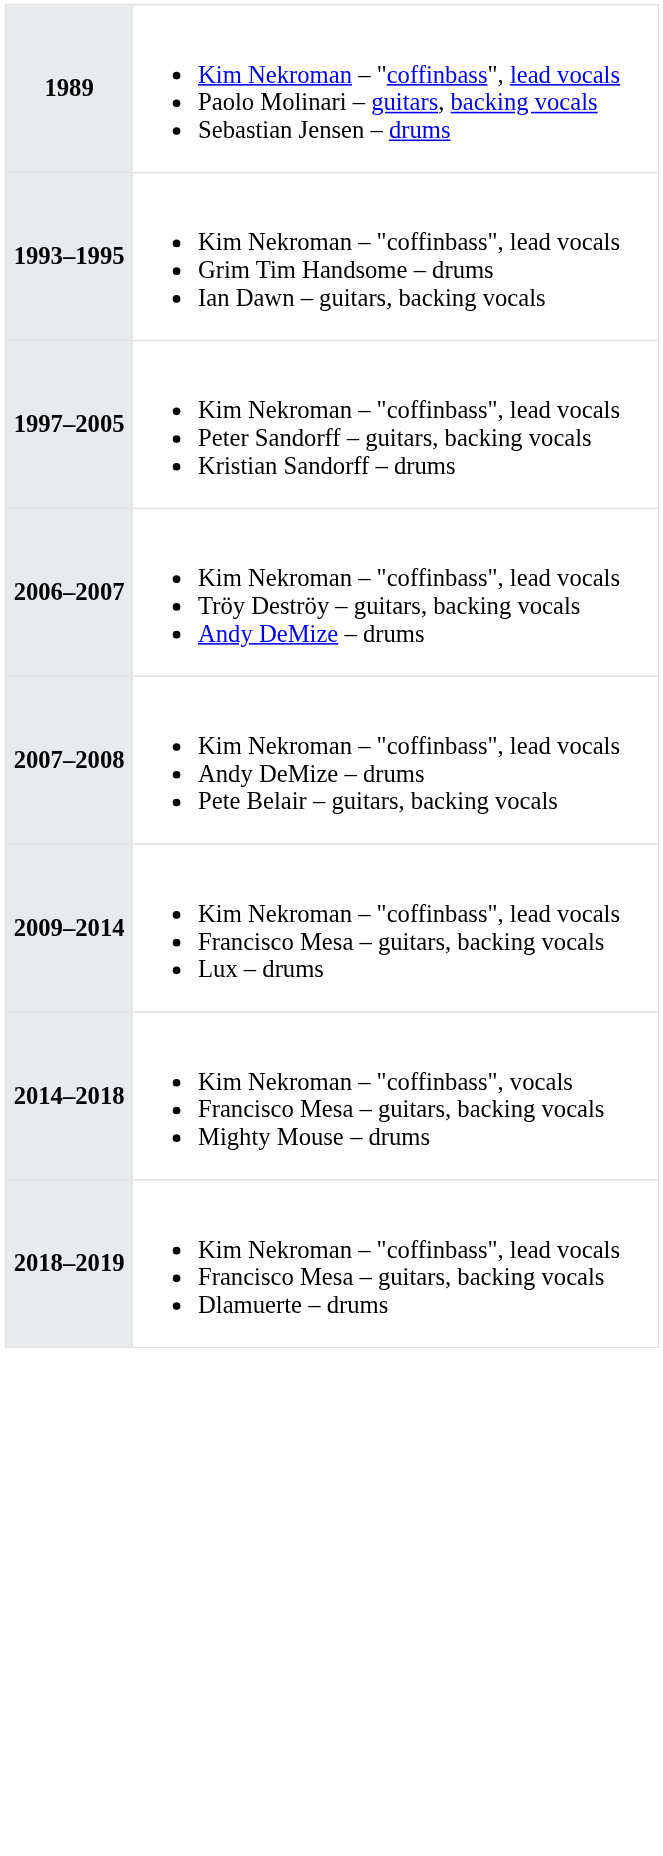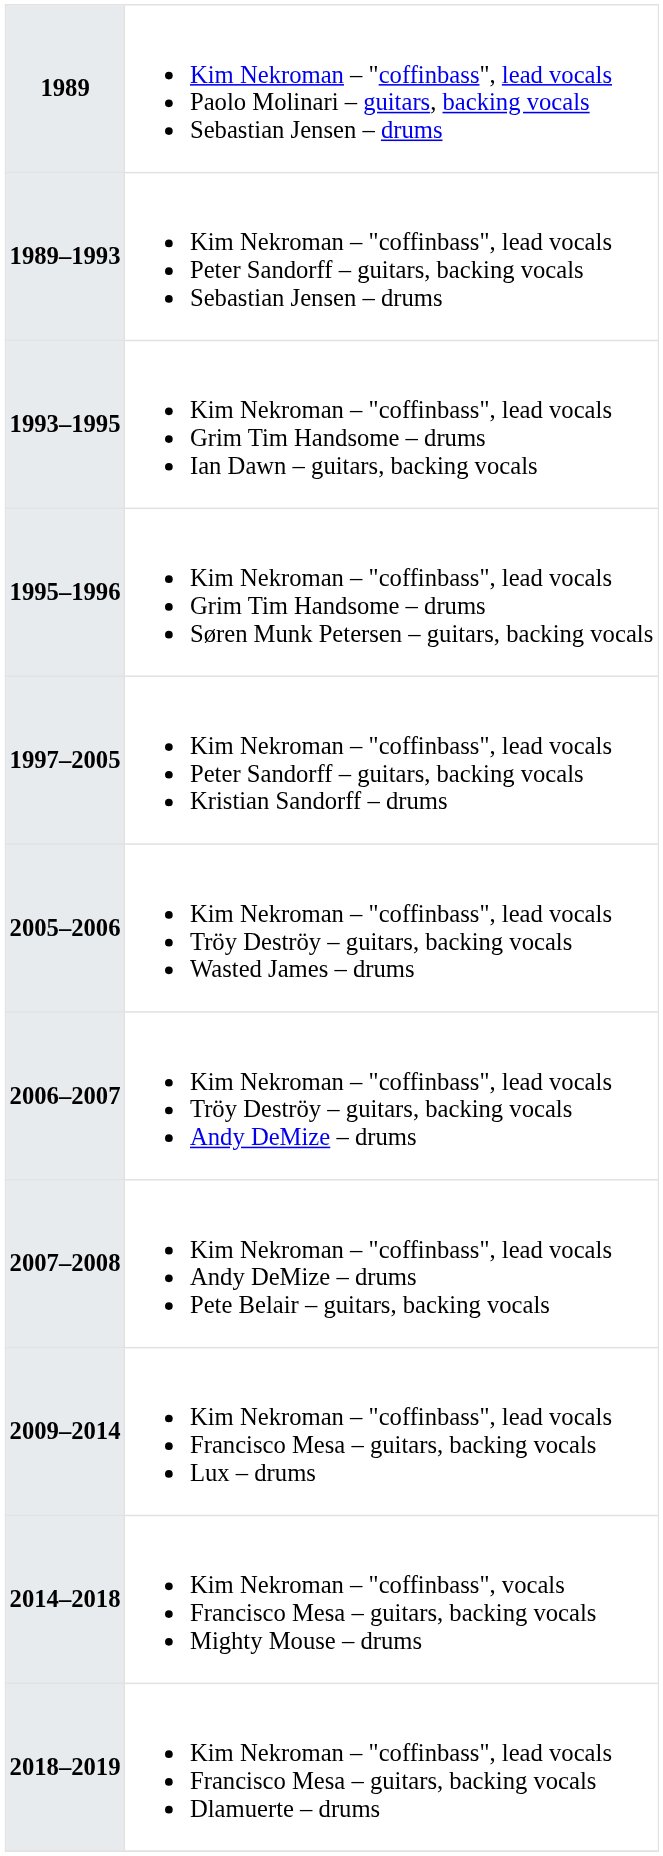 <table class="toccolours"  border="1" cellpadding="2" cellspacing="0" style="float: right; width: 425px; margin: 0 0 1em 1em; border-collapse: collapse; border: 1px solid #E2E2E2;">
 <tr>
 <th bgcolor="#E7EBEE">1989</th>
 <td><br><ul><li><a href='#'>Kim Nekroman</a> – "<a href='#'>coffinbass</a>", <a href='#'>lead vocals</a></li><li>Paolo Molinari – <a href='#'>guitars</a>, <a href='#'>backing vocals</a></li><li>Sebastian Jensen – <a href='#'>drums</a></li></ul></td>
 </tr>
 <tr>
+<th bgcolor="#E7EBEE">1989–1993<br></th>
+<td><br><ul><li>Kim Nekroman – "coffinbass", lead vocals</li><li>Peter Sandorff – guitars, backing vocals</li><li>Sebastian Jensen – drums</li></ul></td>
+</tr>
+<tr>
 <th bgcolor="#E7EBEE">1993–1995<br></th>
 <td><br><ul><li>Kim Nekroman – "coffinbass", lead vocals</li><li>Grim Tim Handsome – drums</li><li>Ian Dawn – guitars, backing vocals</li></ul></td>
 </tr>
 <tr>
+<th bgcolor="#E7EBEE">1995–1996<br></th>
+<td><br><ul><li>Kim Nekroman – "coffinbass", lead vocals</li><li>Grim Tim Handsome – drums</li><li>Søren Munk Petersen – guitars, backing vocals</li></ul></td>
+</tr>
+<tr>
 <th bgcolor="#E7EBEE">1997–2005<br></th>
 <td><br><ul><li>Kim Nekroman – "coffinbass", lead vocals</li><li>Peter Sandorff – guitars, backing vocals</li><li>Kristian Sandorff – drums</li></ul></td>
+</tr>
+<tr>
+<th bgcolor="#E7EBEE">2005–2006</th>
+<td><br><ul><li>Kim Nekroman – "coffinbass", lead vocals</li><li>Tröy Deströy – guitars, backing vocals</li><li>Wasted James – drums</li></ul></td>
 </tr>
 <tr>
 <th bgcolor="#E7EBEE">2006–2007<br></th>
 <td><br><ul><li>Kim Nekroman – "coffinbass", lead vocals</li><li>Tröy Deströy – guitars, backing vocals</li><li><a href='#'>Andy DeMize</a> – drums</li></ul></td>
 </tr>
 <tr>
 <th bgcolor="#E7EBEE">2007–2008</th>
 <td><br><ul><li>Kim Nekroman – "coffinbass", lead vocals</li><li>Andy DeMize – drums</li><li>Pete Belair – guitars, backing vocals</li></ul></td>
 </tr>
 <tr>
 <th bgcolor="#E7EBEE">2009–2014<br></th>
 <td><br><ul><li>Kim Nekroman – "coffinbass", lead vocals</li><li>Francisco Mesa – guitars, backing vocals</li><li>Lux – drums</li></ul></td>
 </tr>
 <tr>
 <th bgcolor="#E7EBEE">2014–2018<br></th>
 <td><br><ul><li>Kim Nekroman – "coffinbass", vocals</li><li>Francisco Mesa – guitars, backing vocals</li><li>Mighty Mouse – drums</li></ul></td>
 </tr>
 <tr>
 <th bgcolor="#E7EBEE">2018–2019</th>
 <td><br><ul><li>Kim Nekroman – "coffinbass", lead vocals</li><li>Francisco Mesa – guitars, backing vocals</li><li>Dlamuerte – drums</li></ul></td>
 </tr>
 <tr>
 </tr>
 </table>
